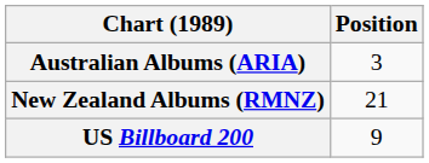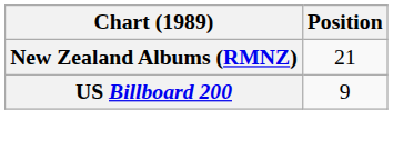 <table class="wikitable plainrowheaders" style="text-align:center">
 <tr>
 <th>Chart (1989)</th>
 <th>Position</th>
-</tr>
-<tr>
-<th scope="row">Australian Albums (<a href='#'>ARIA</a>)</th>
-<td>3</td>
 </tr>
 <tr>
 <th scope="row">New Zealand Albums (<a href='#'>RMNZ</a>)</th>
 <td>21</td>
 </tr>
 <tr>
 <th scope="row">US <em><a href='#'>Billboard 200</a></em></th>
 <td>9</td>
 </tr>
 </table>
